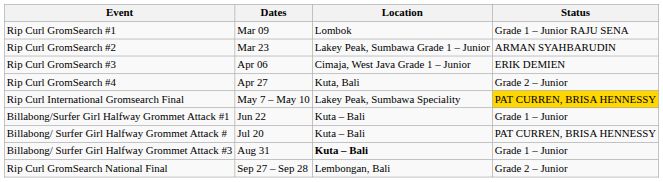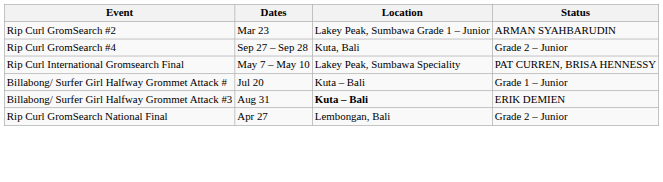 <table class="wikitable">
 <tr>
 <th>Event</th>
 <th>Dates</th>
 <th>Location</th>
 <th>Status</th>
 </tr>
 <tr>
-<td>Rip Curl GromSearch #1</td>
-<td>Mar 09</td>
-<td>Lombok</td>
-<td>Grade 1 – Junior RAJU SENA</td>
-</tr>
-<tr>
 <td>Rip Curl GromSearch #2</td>
 <td>Mar 23</td>
 <td>Lakey Peak, Sumbawa Grade 1 – Junior</td>
 <td>ARMAN SYAHBARUDIN</td>
 </tr>
 <tr>
-<td>Rip Curl GromSearch #3</td>
-<td>Apr 06</td>
-<td>Cimaja, West Java Grade 1 – Junior</td>
-<td>ERIK DEMIEN</td>
-</tr>
-<tr>
 <td>Rip Curl GromSearch #4</td>
-<td>Apr 27</td>
+<td>Sep 27 – Sep 28</td>
 <td>Kuta, Bali</td>
 <td>Grade 2 – Junior</td>
 </tr>
 <tr>
 <td>Rip Curl International Gromsearch Final</td>
 <td>May 7 – May 10</td>
 <td>Lakey Peak, Sumbawa	 Speciality</td>
-<td style="background: gold;">PAT CURREN, BRISA HENNESSY</td>
-</tr>
-<tr>
-<td>Billabong/Surfer Girl Halfway Grommet Attack #1</td>
-<td>Jun 22</td>
-<td>Kuta – Bali</td>
-<td>Grade 1 – Junior</td>
+<td>PAT CURREN, BRISA HENNESSY</td>
 </tr>
 <tr>
 <td>Billabong/ Surfer Girl Halfway Grommet Attack #</td>
 <td>Jul 20</td>
 <td>Kuta – Bali</td>
-<td>PAT CURREN, BRISA HENNESSY</td>
+<td>Grade 1 – Junior</td>
 </tr>
 <tr>
 <td>Billabong/ Surfer Girl Halfway Grommet Attack #3</td>
 <td>Aug 31</td>
 <td><strong>Kuta – Bali</strong></td>
-<td>Grade 1 – Junior</td>
+<td>ERIK DEMIEN</td>
 </tr>
 <tr>
 <td>Rip Curl GromSearch National Final</td>
-<td>Sep 27 – Sep 28</td>
+<td>Apr 27</td>
 <td>Lembongan, Bali</td>
 <td>Grade 2 – Junior</td>
 </tr>
 </table>
